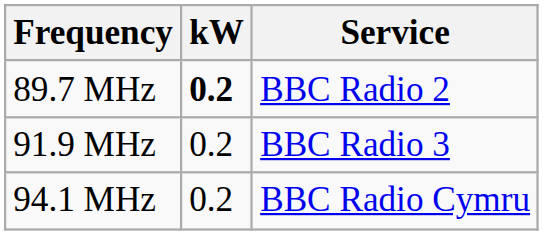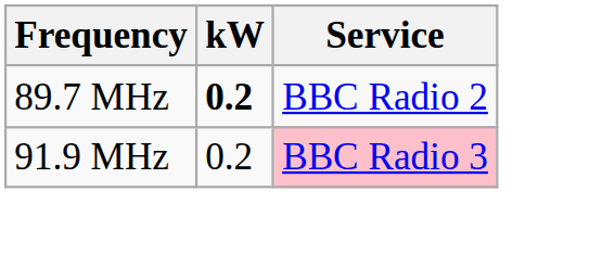 <table class="wikitable sortable">
 <tr>
 <th>Frequency</th>
 <th>kW</th>
 <th>Service</th>
 </tr>
 <tr>
 <td>89.7 MHz</td>
 <td><strong>0.2</strong></td>
 <td><a href='#'>BBC Radio 2</a></td>
 </tr>
 <tr>
 <td>91.9 MHz</td>
 <td>0.2</td>
-<td><a href='#'>BBC Radio 3</a></td>
-</tr>
-<tr>
-<td>94.1 MHz</td>
-<td>0.2</td>
-<td><a href='#'>BBC Radio Cymru</a></td>
+<td style="background: pink;"><a href='#'>BBC Radio 3</a></td>
 </tr>
 </table>
